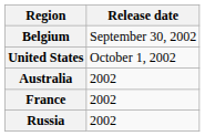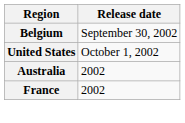 <table class="wikitable plainrowheaders">
 <tr>
 <th scope="col">Region</th>
 <th scope="col">Release date</th>
 </tr>
 <tr>
 <th scope="row">Belgium</th>
 <td>September 30, 2002</td>
 </tr>
 <tr>
 <th scope="row">United States</th>
 <td>October 1, 2002</td>
 </tr>
 <tr>
 <th scope="row">Australia</th>
 <td>2002</td>
 </tr>
 <tr>
 <th scope="row">France</th>
 <td>2002</td>
 </tr>
-<tr>
-<th scope="row">Russia</th>
-<td>2002</td>
-</tr>
 </table>
